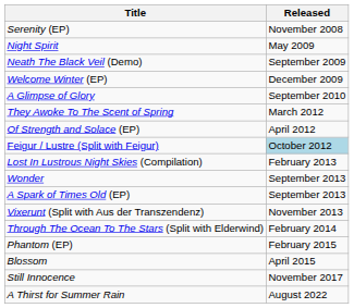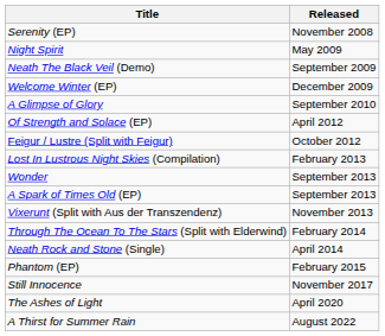 <table class="wikitable">
 <tr>
 <th>Title</th>
 <th>Released</th>
 </tr>
 <tr>
 <td><em>Serenity</em> (EP)</td>
 <td>November 2008</td>
 </tr>
 <tr>
 <td><em><a href='#'>Night Spirit</a></em></td>
 <td>May 2009</td>
 </tr>
 <tr>
 <td><em><a href='#'>Neath The Black Veil</a></em> (Demo)</td>
 <td>September 2009</td>
 </tr>
 <tr>
 <td><em><a href='#'>Welcome Winter</a></em> (EP)</td>
 <td>December 2009</td>
 </tr>
 <tr>
 <td><em><a href='#'>A Glimpse of Glory</a></em></td>
 <td>September 2010</td>
 </tr>
 <tr>
-<td><em><a href='#'>They Awoke To The Scent of Spring</a></em></td>
-<td>March 2012</td>
-</tr>
-<tr>
 <td><em><a href='#'>Of Strength and Solace</a></em> (EP)</td>
 <td>April 2012</td>
 </tr>
 <tr>
 <td><a href='#'>Feigur / Lustre (Split with Feigur)</a></td>
-<td style="background: lightblue;">October 2012</td>
+<td>October 2012</td>
 </tr>
 <tr>
 <td><em><a href='#'>Lost In Lustrous Night Skies</a></em> (Compilation)</td>
 <td>February 2013</td>
 </tr>
 <tr>
 <td><em><a href='#'>Wonder</a></em></td>
 <td>September 2013</td>
 </tr>
 <tr>
 <td><em><a href='#'>A Spark of Times Old</a></em> (EP)</td>
 <td>September 2013</td>
 </tr>
 <tr>
 <td><em><a href='#'>Vixerunt</a></em> (Split with Aus der Transzendenz)</td>
 <td>November 2013</td>
 </tr>
 <tr>
 <td><em><a href='#'>Through The Ocean To The Stars</a></em> (Split with Elderwind)</td>
 <td>February 2014</td>
 </tr>
 <tr>
+<td><em><a href='#'>Neath Rock and Stone</a></em> (Single)</td>
+<td>April 2014</td>
+</tr>
+<tr>
 <td><em>Phantom</em> (EP)</td>
 <td>February 2015</td>
-</tr>
-<tr>
-<td><em>Blossom</em></td>
-<td>April 2015</td>
 </tr>
 <tr>
 <td><em>Still Innocence</em></td>
 <td>November 2017</td>
 </tr>
 <tr>
+<td><em>The Ashes of Light</em></td>
+<td>April 2020</td>
+</tr>
+<tr>
 <td><em>A Thirst for Summer Rain</em></td>
 <td>August 2022</td>
 </tr>
 </table>
